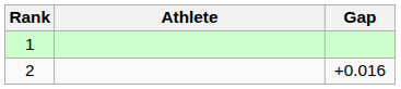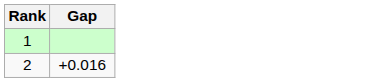 <table class=wikitable style="text-align:center">
 <tr>
 <th width=40>Rank</th>
-<th width=250>Athlete</th>
 <th width=60>Gap</th>
 </tr>
 <tr bgcolor="ccffcc">
 <td>1</td>
-<td align=left></td>
 <td></td>
 </tr>
 <tr>
 <td>2</td>
-<td align=left></td>
 <td>+0.016</td>
 </tr>
 </table>
